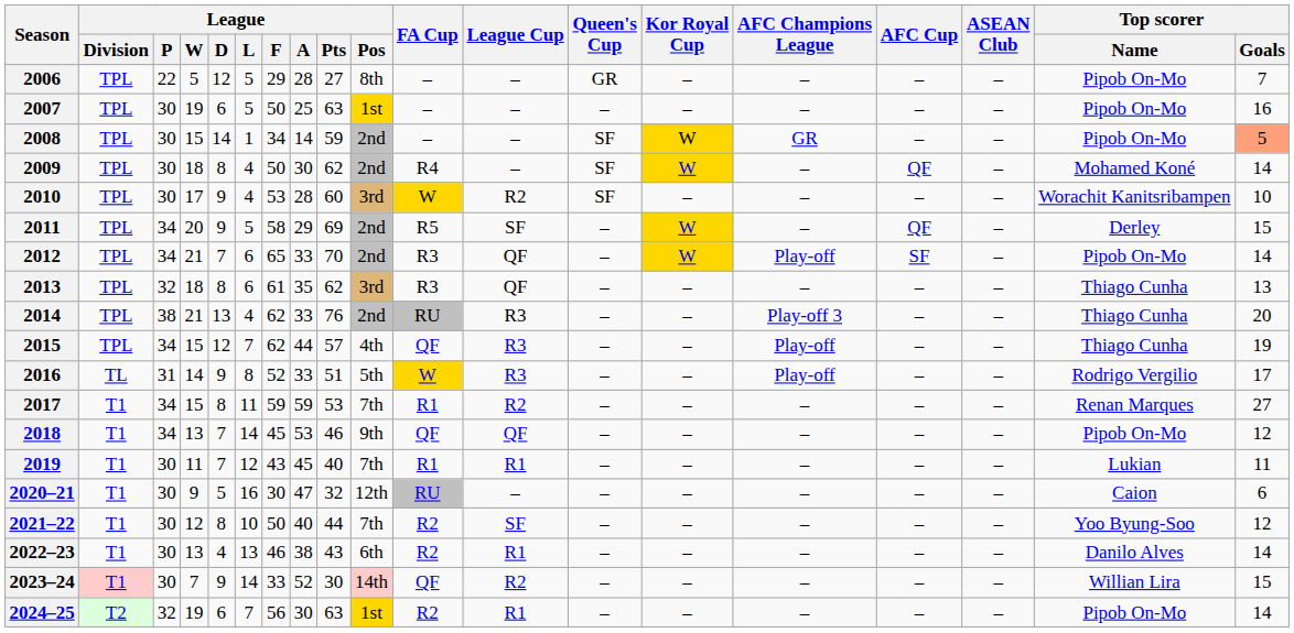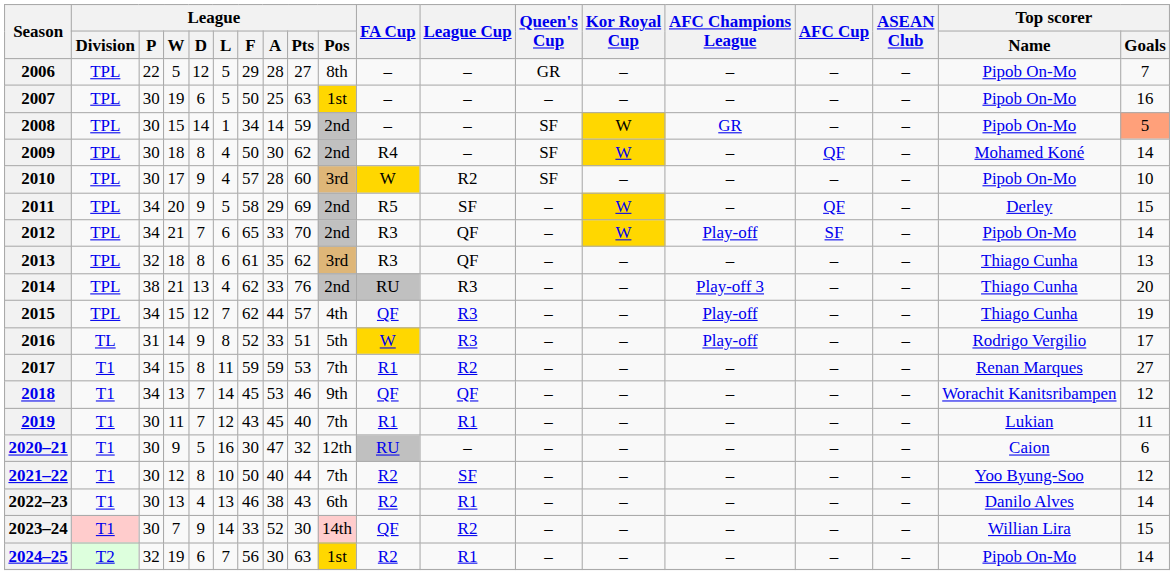 <table class="wikitable" style="text-align: center">
 <tr>
 <th rowspan=2>Season</th>
 <th colspan=9>League</th>
 <th rowspan=2><a href='#'>FA Cup</a></th>
 <th rowspan=2><a href='#'>League Cup</a></th>
 <th rowspan=2><a href='#'>Queen's<br>Cup</a></th>
 <th rowspan=2><a href='#'>Kor Royal<br>Cup</a></th>
 <th rowspan=2><a href='#'>AFC Champions<br>League</a></th>
 <th rowspan=2><a href='#'>AFC Cup</a></th>
 <th rowspan=2><a href='#'>ASEAN<br>Club</a></th>
 <th colspan=2>Top scorer</th>
 </tr>
 <tr>
 <th>Division</th>
 <th>P</th>
 <th>W</th>
 <th>D</th>
 <th>L</th>
 <th>F</th>
 <th>A</th>
 <th>Pts</th>
 <th>Pos</th>
 <th>Name</th>
 <th>Goals</th>
 </tr>
 <tr>
 <th>2006</th>
 <td><a href='#'>TPL</a></td>
 <td>22</td>
 <td>5</td>
 <td>12</td>
 <td>5</td>
 <td>29</td>
 <td>28</td>
 <td>27</td>
 <td>8th</td>
 <td>–</td>
 <td>–</td>
 <td>GR</td>
 <td>–</td>
 <td>–</td>
 <td>–</td>
 <td>–</td>
 <td><a href='#'>Pipob On-Mo</a></td>
 <td>7</td>
 </tr>
 <tr>
 <th>2007</th>
 <td><a href='#'>TPL</a></td>
 <td>30</td>
 <td>19</td>
 <td>6</td>
 <td>5</td>
 <td>50</td>
 <td>25</td>
 <td>63</td>
 <td bgcolor=gold>1st</td>
 <td>–</td>
 <td>–</td>
 <td>–</td>
 <td>–</td>
 <td>–</td>
 <td>–</td>
 <td>–</td>
 <td><a href='#'>Pipob On-Mo</a></td>
 <td>16</td>
 </tr>
 <tr>
 <th>2008</th>
 <td><a href='#'>TPL</a></td>
 <td>30</td>
 <td>15</td>
 <td>14</td>
 <td>1</td>
 <td>34</td>
 <td>14</td>
 <td>59</td>
 <td style="background:silver;">2nd</td>
 <td>–</td>
 <td>–</td>
 <td>SF</td>
 <td bgcolor=gold>W</td>
 <td><a href='#'>GR</a></td>
 <td>–</td>
 <td>–</td>
 <td><a href='#'>Pipob On-Mo</a></td>
 <td style="background: lightsalmon;">5</td>
 </tr>
 <tr>
 <th>2009</th>
 <td><a href='#'>TPL</a></td>
 <td>30</td>
 <td>18</td>
 <td>8</td>
 <td>4</td>
 <td>50</td>
 <td>30</td>
 <td>62</td>
 <td style="background:silver;">2nd</td>
 <td>R4</td>
 <td>–</td>
 <td>SF</td>
 <td bgcolor=gold><a href='#'>W</a></td>
 <td>–</td>
 <td><a href='#'>QF</a></td>
 <td>–</td>
 <td><a href='#'>Mohamed Koné</a></td>
 <td>14</td>
 </tr>
 <tr>
 <th>2010</th>
 <td><a href='#'>TPL</a></td>
 <td>30</td>
 <td>17</td>
 <td>9</td>
 <td>4</td>
-<td>53</td>
+<td>57</td>
 <td>28</td>
 <td>60</td>
 <td bgcolor=#deb678>3rd</td>
 <td bgcolor=gold>W</td>
 <td>R2</td>
 <td>SF</td>
 <td>–</td>
 <td>–</td>
 <td>–</td>
 <td>–</td>
-<td><a href='#'>Worachit Kanitsribampen</a></td>
+<td><a href='#'>Pipob On-Mo</a></td>
 <td>10</td>
 </tr>
 <tr>
 <th>2011</th>
 <td><a href='#'>TPL</a></td>
 <td>34</td>
 <td>20</td>
 <td>9</td>
 <td>5</td>
 <td>58</td>
 <td>29</td>
 <td>69</td>
 <td style="background:silver;">2nd</td>
 <td>R5</td>
 <td>SF</td>
 <td>–</td>
 <td bgcolor=gold><a href='#'>W</a></td>
 <td>–</td>
 <td><a href='#'>QF</a></td>
 <td>–</td>
 <td><a href='#'>Derley</a></td>
 <td>15</td>
 </tr>
 <tr>
 <th>2012</th>
 <td><a href='#'>TPL</a></td>
 <td>34</td>
 <td>21</td>
 <td>7</td>
 <td>6</td>
 <td>65</td>
 <td>33</td>
 <td>70</td>
 <td style="background:silver;">2nd</td>
 <td>R3</td>
 <td>QF</td>
 <td>–</td>
 <td bgcolor=gold><a href='#'>W</a></td>
 <td><a href='#'>Play-off</a></td>
 <td><a href='#'>SF</a></td>
 <td>–</td>
 <td><a href='#'>Pipob On-Mo</a></td>
 <td>14</td>
 </tr>
 <tr>
 <th>2013</th>
 <td><a href='#'>TPL</a></td>
 <td>32</td>
 <td>18</td>
 <td>8</td>
 <td>6</td>
 <td>61</td>
 <td>35</td>
 <td>62</td>
 <td bgcolor=#deb678>3rd</td>
 <td>R3</td>
 <td>QF</td>
 <td>–</td>
 <td>–</td>
 <td>–</td>
 <td>–</td>
 <td>–</td>
 <td><a href='#'>Thiago Cunha</a></td>
 <td>13</td>
 </tr>
 <tr>
 <th>2014</th>
 <td><a href='#'>TPL</a></td>
 <td>38</td>
 <td>21</td>
 <td>13</td>
 <td>4</td>
 <td>62</td>
 <td>33</td>
 <td>76</td>
 <td style="background:silver;">2nd</td>
 <td style="background:silver;">RU</td>
 <td>R3</td>
 <td>–</td>
 <td>–</td>
 <td><a href='#'>Play-off 3</a></td>
 <td>–</td>
 <td>–</td>
 <td><a href='#'>Thiago Cunha</a></td>
 <td>20</td>
 </tr>
 <tr>
 <th>2015</th>
 <td><a href='#'>TPL</a></td>
 <td>34</td>
 <td>15</td>
 <td>12</td>
 <td>7</td>
 <td>62</td>
 <td>44</td>
 <td>57</td>
 <td>4th</td>
 <td><a href='#'>QF</a></td>
 <td><a href='#'>R3</a></td>
 <td>–</td>
 <td>–</td>
 <td><a href='#'>Play-off</a></td>
 <td>–</td>
 <td>–</td>
 <td><a href='#'>Thiago Cunha</a></td>
 <td>19</td>
 </tr>
 <tr>
 <th>2016</th>
 <td><a href='#'>TL</a></td>
 <td>31</td>
 <td>14</td>
 <td>9</td>
 <td>8</td>
 <td>52</td>
 <td>33</td>
 <td>51</td>
 <td>5th</td>
 <td bgcolor=gold><a href='#'>W</a></td>
 <td><a href='#'>R3</a></td>
 <td>–</td>
 <td>–</td>
 <td><a href='#'>Play-off</a></td>
 <td>–</td>
 <td>–</td>
 <td><a href='#'>Rodrigo Vergilio</a></td>
 <td>17</td>
 </tr>
 <tr>
 <th>2017</th>
 <td><a href='#'>T1</a></td>
 <td>34</td>
 <td>15</td>
 <td>8</td>
 <td>11</td>
 <td>59</td>
 <td>59</td>
 <td>53</td>
 <td>7th</td>
 <td><a href='#'>R1</a></td>
 <td><a href='#'>R2</a></td>
 <td>–</td>
 <td>–</td>
 <td>–</td>
 <td>–</td>
 <td>–</td>
 <td><a href='#'>Renan Marques</a></td>
 <td>27</td>
 </tr>
 <tr>
 <th><a href='#'>2018</a></th>
 <td><a href='#'>T1</a></td>
 <td>34</td>
 <td>13</td>
 <td>7</td>
 <td>14</td>
 <td>45</td>
 <td>53</td>
 <td>46</td>
 <td>9th</td>
 <td><a href='#'>QF</a></td>
 <td><a href='#'>QF</a></td>
 <td>–</td>
 <td>–</td>
 <td>–</td>
 <td>–</td>
 <td>–</td>
-<td><a href='#'>Pipob On-Mo</a></td>
+<td><a href='#'>Worachit Kanitsribampen</a></td>
 <td>12</td>
 </tr>
 <tr>
 <th><a href='#'>2019</a></th>
 <td><a href='#'>T1</a></td>
 <td>30</td>
 <td>11</td>
 <td>7</td>
 <td>12</td>
 <td>43</td>
 <td>45</td>
 <td>40</td>
 <td>7th</td>
 <td><a href='#'>R1</a></td>
 <td><a href='#'>R1</a></td>
 <td>–</td>
 <td>–</td>
 <td>–</td>
 <td>–</td>
 <td>–</td>
 <td><a href='#'>Lukian</a></td>
 <td>11</td>
 </tr>
 <tr>
 <th><a href='#'>2020–21</a></th>
 <td><a href='#'>T1</a></td>
 <td>30</td>
 <td>9</td>
 <td>5</td>
 <td>16</td>
 <td>30</td>
 <td>47</td>
 <td>32</td>
 <td>12th</td>
 <td style="background:silver;"><a href='#'>RU</a></td>
 <td>–</td>
 <td>–</td>
 <td>–</td>
 <td>–</td>
 <td>–</td>
 <td>–</td>
 <td><a href='#'>Caion</a></td>
 <td>6</td>
 </tr>
 <tr>
 <th><a href='#'>2021–22</a></th>
 <td><a href='#'>T1</a></td>
 <td>30</td>
 <td>12</td>
 <td>8</td>
 <td>10</td>
 <td>50</td>
 <td>40</td>
 <td>44</td>
 <td>7th</td>
 <td><a href='#'>R2</a></td>
 <td><a href='#'>SF</a></td>
 <td>–</td>
 <td>–</td>
 <td>–</td>
 <td>–</td>
 <td>–</td>
 <td><a href='#'>Yoo Byung-Soo</a></td>
 <td>12</td>
 </tr>
 <tr>
 <th>2022–23</th>
 <td><a href='#'>T1</a></td>
 <td>30</td>
 <td>13</td>
 <td>4</td>
 <td>13</td>
 <td>46</td>
 <td>38</td>
 <td>43</td>
 <td>6th</td>
 <td><a href='#'>R2</a></td>
 <td><a href='#'>R1</a></td>
 <td>–</td>
 <td>–</td>
 <td>–</td>
 <td>–</td>
 <td>–</td>
 <td><a href='#'>Danilo Alves</a></td>
 <td>14</td>
 </tr>
 <tr>
 <th>2023–24</th>
 <td style="background:#fcc;"><a href='#'>T1</a></td>
 <td>30</td>
 <td>7</td>
 <td>9</td>
 <td>14</td>
 <td>33</td>
 <td>52</td>
 <td>30</td>
 <td style="background:#fcc;">14th</td>
 <td><a href='#'>QF</a></td>
 <td><a href='#'>R2</a></td>
 <td>–</td>
 <td>–</td>
 <td>–</td>
 <td>–</td>
 <td>–</td>
 <td><a href='#'>Willian Lira</a></td>
 <td>15</td>
 </tr>
 <tr>
 <th><a href='#'>2024–25</a></th>
 <td style="background:#dfd;"><a href='#'>T2</a></td>
 <td>32</td>
 <td>19</td>
 <td>6</td>
 <td>7</td>
 <td>56</td>
 <td>30</td>
 <td>63</td>
 <td bgcolor=gold>1st</td>
 <td><a href='#'>R2</a></td>
 <td><a href='#'>R1</a></td>
 <td>–</td>
 <td>–</td>
 <td>–</td>
 <td>–</td>
 <td>–</td>
 <td><a href='#'>Pipob On-Mo</a></td>
 <td>14</td>
 </tr>
 <tr>
 </tr>
 </table>
